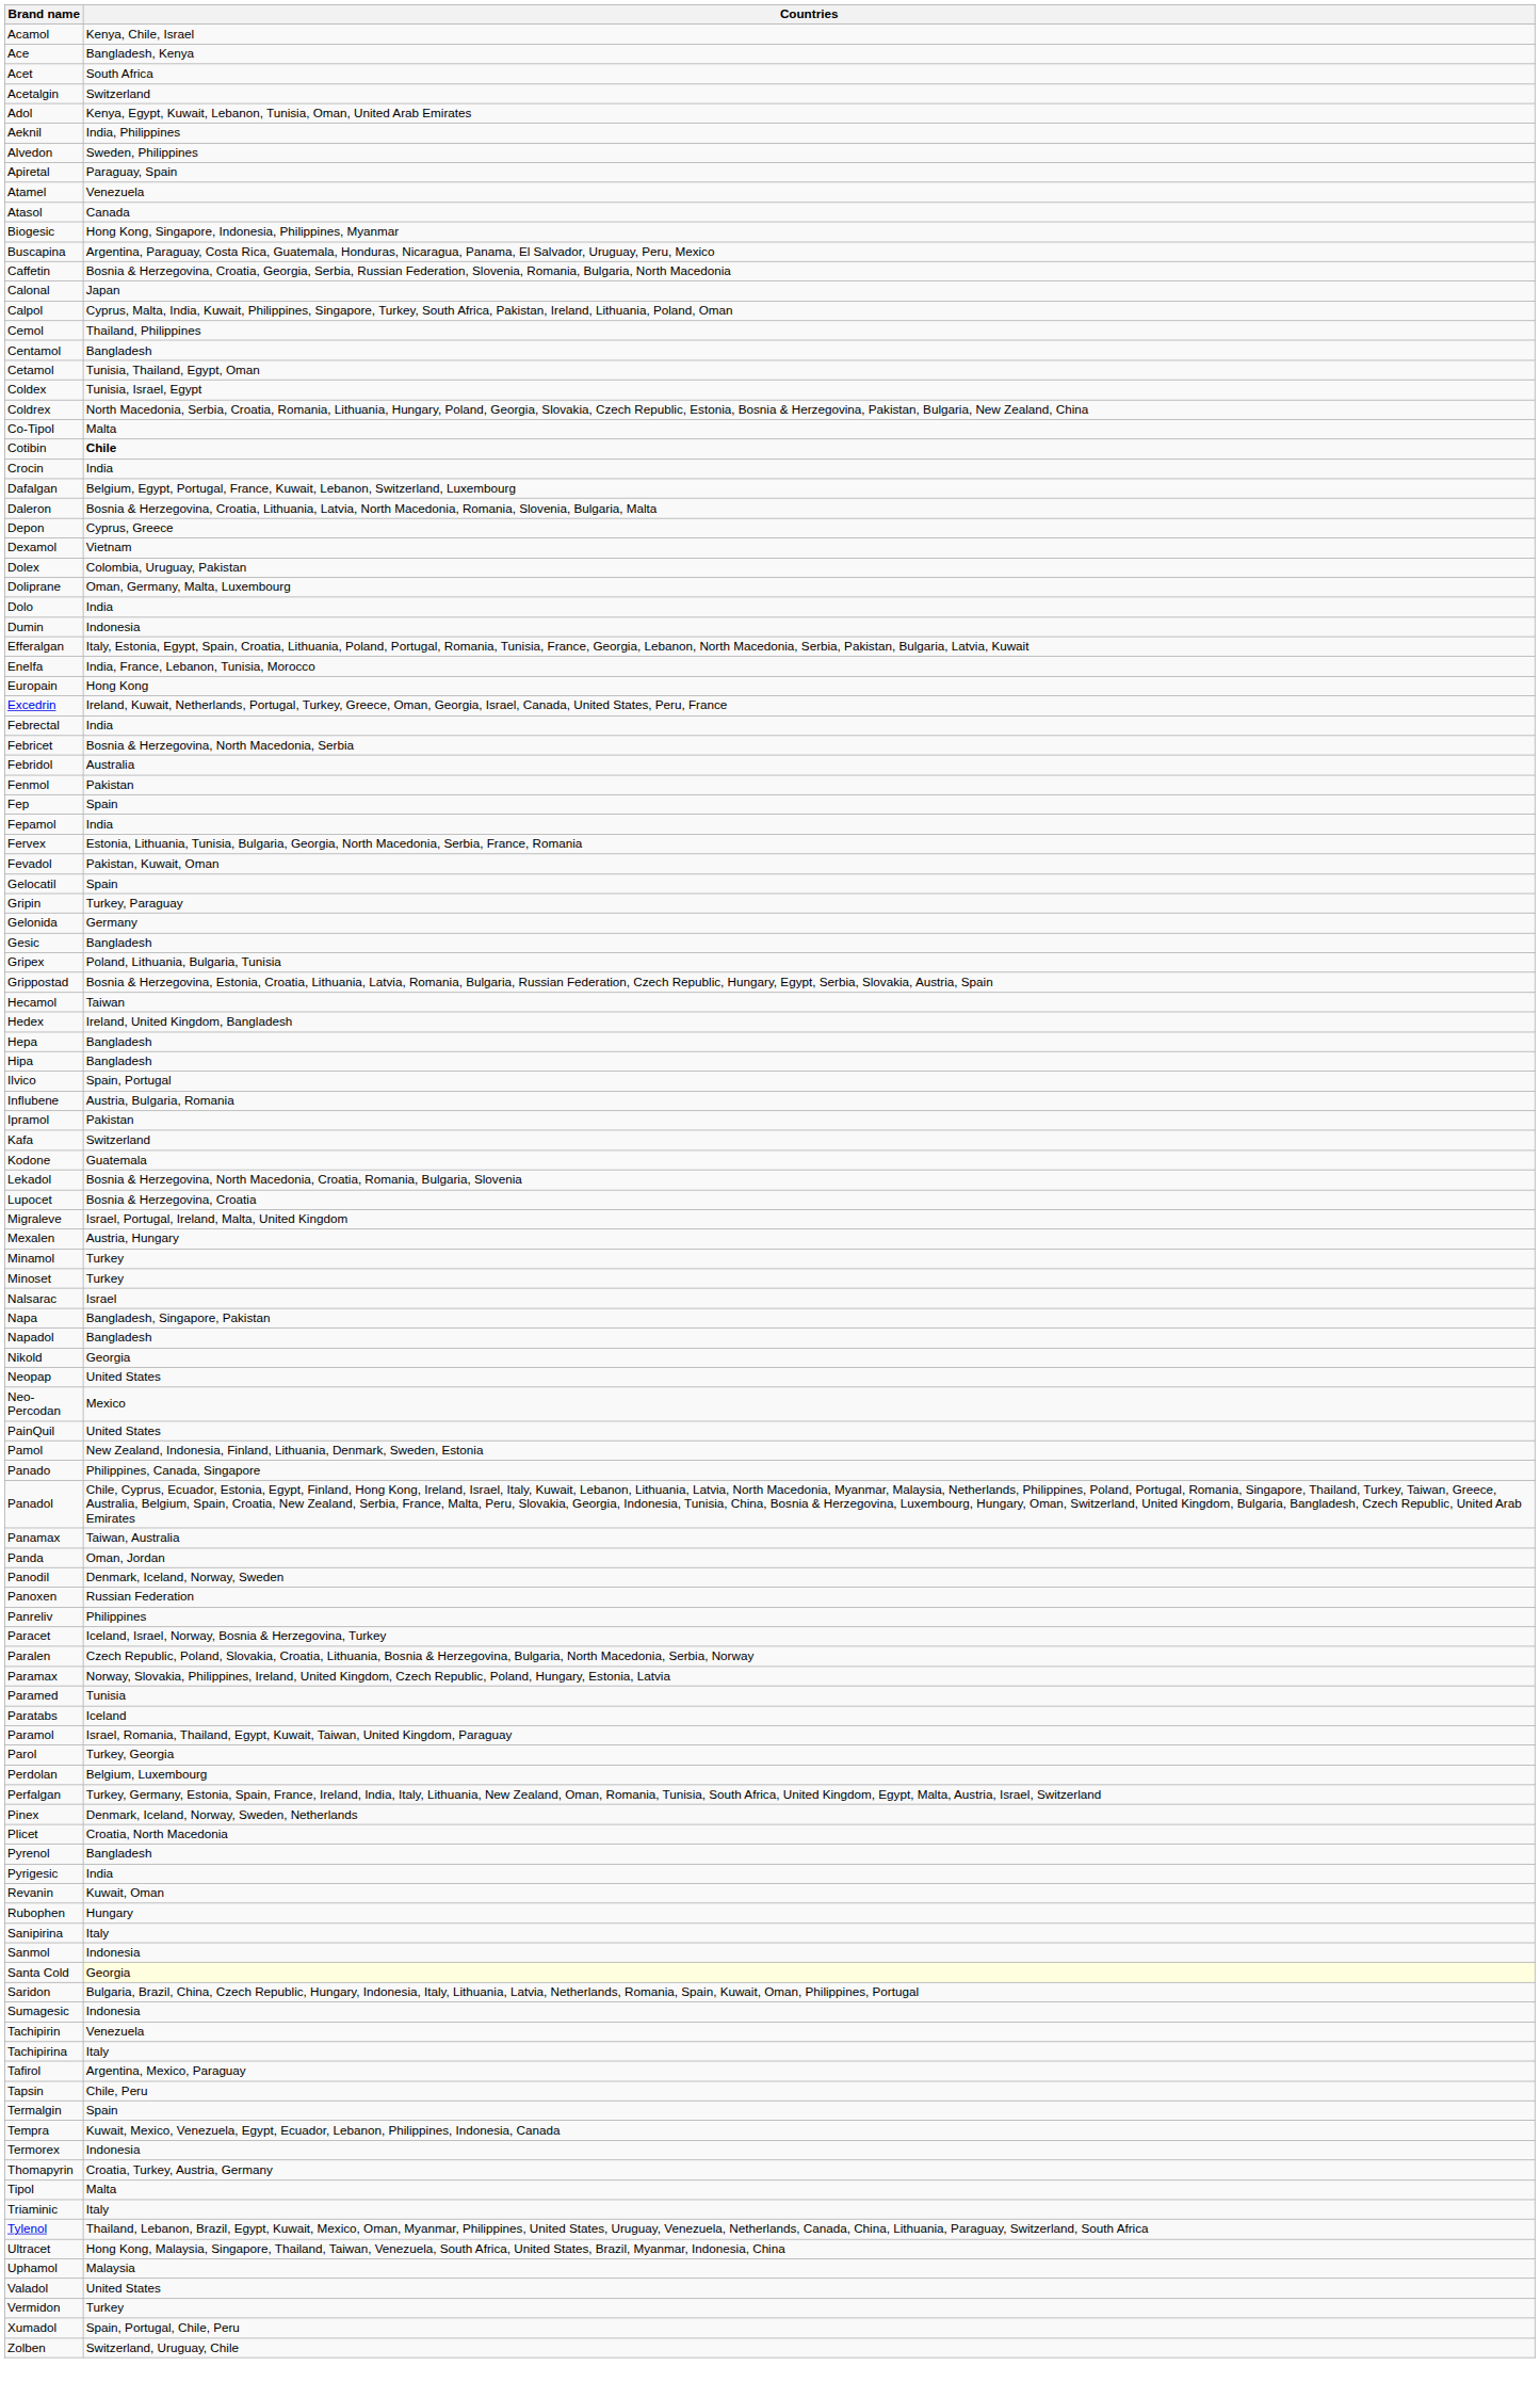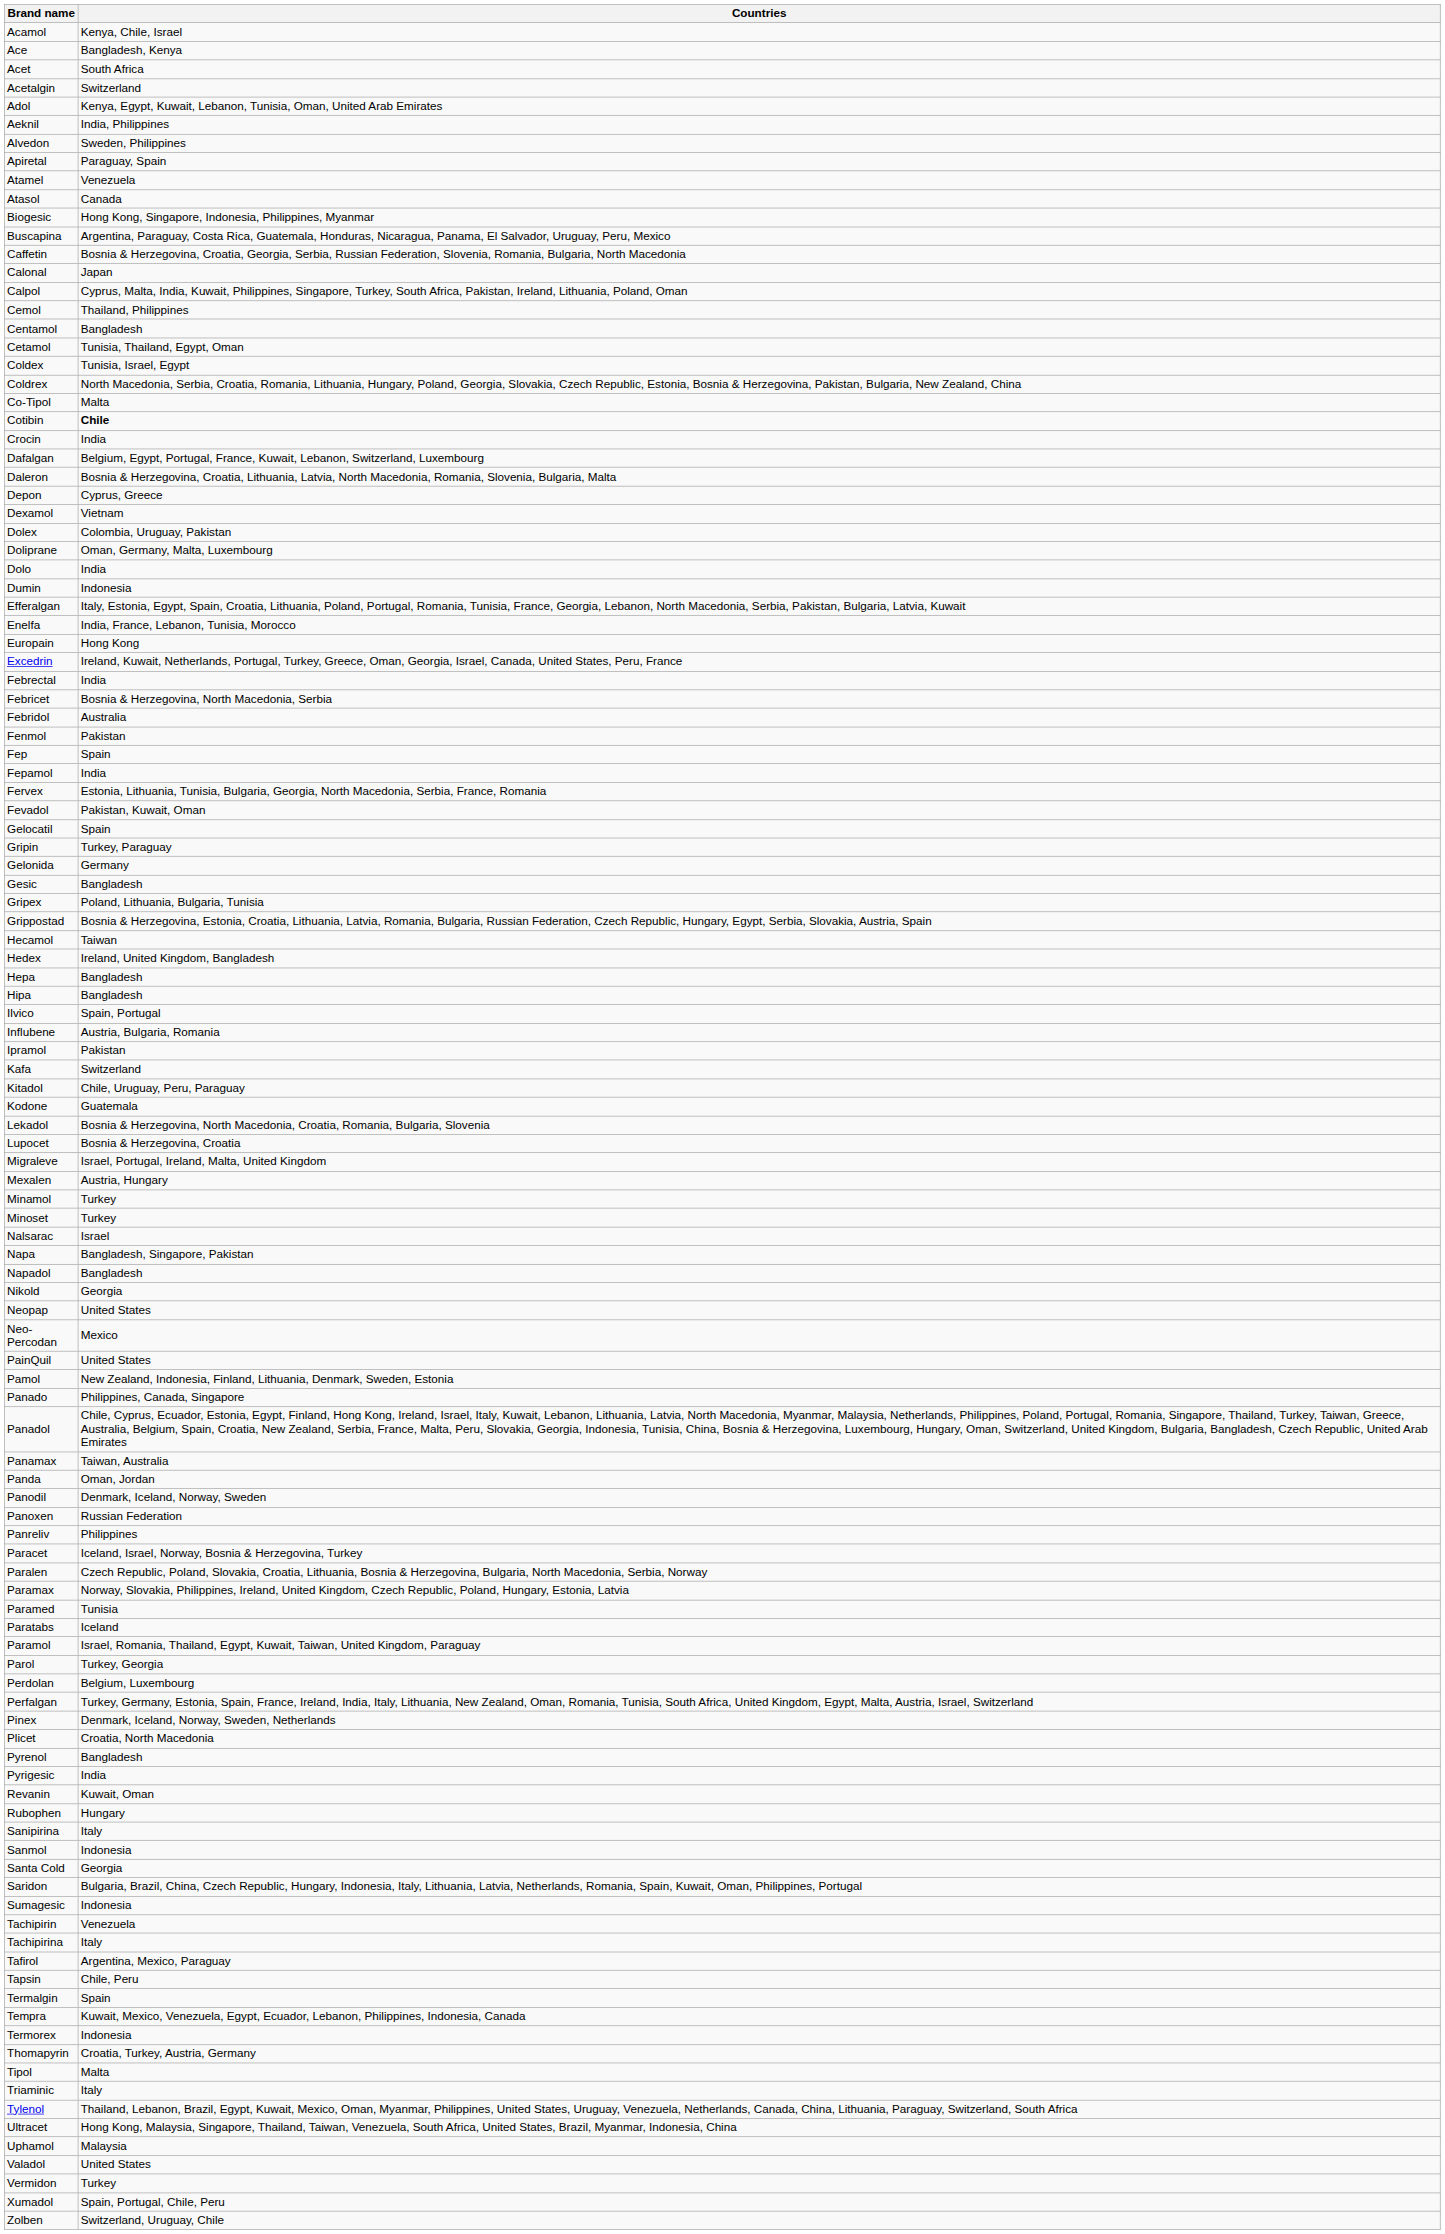 <table class="wikitable sortable">
 <tr>
 <th>Brand name</th>
 <th>Countries</th>
 </tr>
 <tr>
 <td>Acamol</td>
 <td>Kenya, Chile, Israel</td>
 </tr>
 <tr>
 <td>Ace</td>
 <td>Bangladesh, Kenya</td>
 </tr>
 <tr>
 <td>Acet</td>
 <td>South Africa</td>
 </tr>
 <tr>
 <td>Acetalgin</td>
 <td>Switzerland</td>
 </tr>
 <tr>
 <td>Adol</td>
 <td>Kenya, Egypt, Kuwait, Lebanon, Tunisia, Oman, United Arab Emirates</td>
 </tr>
 <tr>
 <td>Aeknil</td>
 <td>India, Philippines</td>
 </tr>
 <tr>
 <td>Alvedon</td>
 <td>Sweden, Philippines</td>
 </tr>
 <tr>
 <td>Apiretal</td>
 <td>Paraguay, Spain</td>
 </tr>
 <tr>
 <td>Atamel</td>
 <td>Venezuela</td>
 </tr>
 <tr>
 <td>Atasol</td>
 <td>Canada</td>
 </tr>
 <tr>
 <td>Biogesic</td>
 <td>Hong Kong, Singapore, Indonesia, Philippines, Myanmar</td>
 </tr>
 <tr>
 <td>Buscapina</td>
 <td>Argentina, Paraguay, Costa Rica, Guatemala, Honduras, Nicaragua, Panama, El Salvador, Uruguay, Peru, Mexico</td>
 </tr>
 <tr>
 <td>Caffetin</td>
 <td>Bosnia & Herzegovina, Croatia, Georgia, Serbia, Russian Federation, Slovenia, Romania, Bulgaria, North Macedonia</td>
 </tr>
 <tr>
 <td>Calonal</td>
 <td>Japan</td>
 </tr>
 <tr>
 <td>Calpol</td>
 <td>Cyprus, Malta, India, Kuwait, Philippines, Singapore, Turkey, South Africa, Pakistan, Ireland, Lithuania, Poland, Oman</td>
 </tr>
 <tr>
 <td>Cemol</td>
 <td>Thailand, Philippines</td>
 </tr>
 <tr>
 <td>Centamol</td>
 <td>Bangladesh</td>
 </tr>
 <tr>
 <td>Cetamol</td>
 <td>Tunisia, Thailand, Egypt, Oman</td>
 </tr>
 <tr>
 <td>Coldex</td>
 <td>Tunisia, Israel, Egypt</td>
 </tr>
 <tr>
 <td>Coldrex</td>
 <td>North Macedonia, Serbia, Croatia, Romania, Lithuania, Hungary, Poland, Georgia, Slovakia, Czech Republic, Estonia, Bosnia & Herzegovina, Pakistan, Bulgaria, New Zealand, China</td>
 </tr>
 <tr>
 <td>Co-Tipol</td>
 <td>Malta</td>
 </tr>
 <tr>
 <td>Cotibin</td>
 <td><strong>Chile</strong></td>
 </tr>
 <tr>
 <td>Crocin</td>
 <td>India</td>
 </tr>
 <tr>
 <td>Dafalgan</td>
 <td>Belgium, Egypt, Portugal, France, Kuwait, Lebanon, Switzerland, Luxembourg</td>
 </tr>
 <tr>
 <td>Daleron</td>
 <td>Bosnia & Herzegovina, Croatia, Lithuania, Latvia, North Macedonia, Romania, Slovenia, Bulgaria, Malta</td>
 </tr>
 <tr>
 <td>Depon</td>
 <td>Cyprus, Greece</td>
 </tr>
 <tr>
 <td>Dexamol</td>
 <td>Vietnam</td>
 </tr>
 <tr>
 <td>Dolex</td>
 <td>Colombia, Uruguay, Pakistan</td>
 </tr>
 <tr>
 <td>Doliprane</td>
 <td>Oman, Germany, Malta, Luxembourg</td>
 </tr>
 <tr>
 <td>Dolo</td>
 <td>India</td>
 </tr>
 <tr>
 <td>Dumin</td>
 <td>Indonesia</td>
 </tr>
 <tr>
 <td>Efferalgan</td>
 <td>Italy, Estonia, Egypt, Spain, Croatia, Lithuania, Poland, Portugal, Romania, Tunisia, France, Georgia, Lebanon, North Macedonia, Serbia, Pakistan, Bulgaria, Latvia, Kuwait</td>
 </tr>
 <tr>
 <td>Enelfa</td>
 <td>India, France, Lebanon, Tunisia, Morocco</td>
 </tr>
 <tr>
 <td>Europain</td>
 <td>Hong Kong</td>
 </tr>
 <tr>
 <td><a href='#'>Excedrin</a></td>
 <td>Ireland, Kuwait, Netherlands, Portugal, Turkey, Greece, Oman, Georgia, Israel, Canada, United States, Peru, France</td>
 </tr>
 <tr>
 <td>Febrectal</td>
 <td>India</td>
 </tr>
 <tr>
 <td>Febricet</td>
 <td>Bosnia & Herzegovina, North Macedonia, Serbia</td>
 </tr>
 <tr>
 <td>Febridol</td>
 <td>Australia</td>
 </tr>
 <tr>
 <td>Fenmol</td>
 <td>Pakistan</td>
 </tr>
 <tr>
 <td>Fep</td>
 <td>Spain</td>
 </tr>
 <tr>
 <td>Fepamol</td>
 <td>India</td>
 </tr>
 <tr>
 <td>Fervex</td>
 <td>Estonia, Lithuania, Tunisia, Bulgaria, Georgia, North Macedonia, Serbia, France, Romania</td>
 </tr>
 <tr>
 <td>Fevadol</td>
 <td>Pakistan, Kuwait, Oman</td>
 </tr>
 <tr>
 <td>Gelocatil</td>
 <td>Spain</td>
 </tr>
 <tr>
 <td>Gripin</td>
 <td>Turkey, Paraguay</td>
 </tr>
 <tr>
 <td>Gelonida</td>
 <td>Germany</td>
 </tr>
 <tr>
 <td>Gesic</td>
 <td>Bangladesh</td>
 </tr>
 <tr>
 <td>Gripex</td>
 <td>Poland, Lithuania, Bulgaria, Tunisia</td>
 </tr>
 <tr>
 <td>Grippostad</td>
 <td>Bosnia & Herzegovina, Estonia, Croatia, Lithuania, Latvia, Romania, Bulgaria, Russian Federation, Czech Republic, Hungary, Egypt, Serbia, Slovakia, Austria, Spain</td>
 </tr>
 <tr>
 <td>Hecamol</td>
 <td>Taiwan</td>
 </tr>
 <tr>
 <td>Hedex</td>
 <td>Ireland, United Kingdom, Bangladesh</td>
 </tr>
 <tr>
 <td>Hepa</td>
 <td>Bangladesh</td>
 </tr>
 <tr>
 <td>Hipa</td>
 <td>Bangladesh</td>
 </tr>
 <tr>
 <td>Ilvico</td>
 <td>Spain, Portugal</td>
 </tr>
 <tr>
 <td>Influbene</td>
 <td>Austria, Bulgaria, Romania</td>
 </tr>
 <tr>
 <td>Ipramol</td>
 <td>Pakistan</td>
 </tr>
 <tr>
 <td>Kafa</td>
 <td>Switzerland</td>
 </tr>
 <tr>
+<td>Kitadol</td>
+<td>Chile, Uruguay, Peru, Paraguay</td>
+</tr>
+<tr>
 <td>Kodone</td>
 <td>Guatemala</td>
 </tr>
 <tr>
 <td>Lekadol</td>
 <td>Bosnia & Herzegovina, North Macedonia, Croatia, Romania, Bulgaria, Slovenia</td>
 </tr>
 <tr>
 <td>Lupocet</td>
 <td>Bosnia & Herzegovina, Croatia</td>
 </tr>
 <tr>
 <td>Migraleve</td>
 <td>Israel, Portugal, Ireland, Malta, United Kingdom</td>
 </tr>
 <tr>
 <td>Mexalen</td>
 <td>Austria, Hungary</td>
 </tr>
 <tr>
 <td>Minamol</td>
 <td>Turkey</td>
 </tr>
 <tr>
 <td>Minoset</td>
 <td>Turkey</td>
 </tr>
 <tr>
 <td>Nalsarac</td>
 <td>Israel</td>
 </tr>
 <tr>
 <td>Napa</td>
 <td>Bangladesh, Singapore, Pakistan</td>
 </tr>
 <tr>
 <td>Napadol</td>
 <td>Bangladesh</td>
 </tr>
 <tr>
 <td>Nikold</td>
 <td>Georgia</td>
 </tr>
 <tr>
 <td>Neopap</td>
 <td>United States</td>
 </tr>
 <tr>
 <td>Neo-Percodan</td>
 <td>Mexico</td>
 </tr>
 <tr>
 <td>PainQuil</td>
 <td>United States</td>
 </tr>
 <tr>
 <td>Pamol</td>
 <td>New Zealand, Indonesia, Finland, Lithuania, Denmark, Sweden, Estonia</td>
 </tr>
 <tr>
 <td>Panado</td>
 <td>Philippines, Canada, Singapore</td>
 </tr>
 <tr>
 <td>Panadol</td>
 <td>Chile, Cyprus, Ecuador, Estonia, Egypt, Finland, Hong Kong, Ireland, Israel, Italy, Kuwait, Lebanon, Lithuania, Latvia, North Macedonia, Myanmar, Malaysia, Netherlands, Philippines, Poland, Portugal, Romania, Singapore, Thailand, Turkey, Taiwan, Greece, Australia, Belgium, Spain, Croatia, New Zealand, Serbia, France, Malta, Peru, Slovakia, Georgia, Indonesia, Tunisia, China, Bosnia & Herzegovina, Luxembourg, Hungary, Oman, Switzerland, United Kingdom, Bulgaria, Bangladesh, Czech Republic, United Arab Emirates</td>
 </tr>
 <tr>
 <td>Panamax</td>
 <td>Taiwan, Australia</td>
 </tr>
 <tr>
 <td>Panda</td>
 <td>Oman, Jordan</td>
 </tr>
 <tr>
 <td>Panodil</td>
 <td>Denmark, Iceland, Norway, Sweden</td>
 </tr>
 <tr>
 <td>Panoxen</td>
 <td>Russian Federation</td>
 </tr>
 <tr>
 <td>Panreliv</td>
 <td>Philippines</td>
 </tr>
 <tr>
 <td>Paracet</td>
 <td>Iceland, Israel, Norway, Bosnia & Herzegovina, Turkey</td>
 </tr>
 <tr>
 <td>Paralen</td>
 <td>Czech Republic, Poland, Slovakia, Croatia, Lithuania, Bosnia & Herzegovina, Bulgaria, North Macedonia, Serbia, Norway</td>
 </tr>
 <tr>
 <td>Paramax</td>
 <td>Norway, Slovakia, Philippines, Ireland, United Kingdom, Czech Republic, Poland, Hungary, Estonia, Latvia</td>
 </tr>
 <tr>
 <td>Paramed</td>
 <td>Tunisia</td>
 </tr>
 <tr>
 <td>Paratabs</td>
 <td>Iceland</td>
 </tr>
 <tr>
 <td>Paramol</td>
 <td>Israel, Romania, Thailand, Egypt, Kuwait, Taiwan, United Kingdom, Paraguay</td>
 </tr>
 <tr>
 <td>Parol</td>
 <td>Turkey, Georgia</td>
 </tr>
 <tr>
 <td>Perdolan</td>
 <td>Belgium, Luxembourg</td>
 </tr>
 <tr>
 <td>Perfalgan</td>
 <td>Turkey, Germany, Estonia, Spain, France, Ireland, India, Italy, Lithuania, New Zealand, Oman, Romania, Tunisia, South Africa, United Kingdom, Egypt, Malta, Austria, Israel, Switzerland</td>
 </tr>
 <tr>
 <td>Pinex</td>
 <td>Denmark, Iceland, Norway, Sweden, Netherlands</td>
 </tr>
 <tr>
 <td>Plicet</td>
 <td>Croatia, North Macedonia</td>
 </tr>
 <tr>
 <td>Pyrenol</td>
 <td>Bangladesh</td>
 </tr>
 <tr>
 <td>Pyrigesic</td>
 <td>India</td>
 </tr>
 <tr>
 <td>Revanin</td>
 <td>Kuwait, Oman</td>
 </tr>
 <tr>
 <td>Rubophen</td>
 <td>Hungary</td>
 </tr>
 <tr>
 <td>Sanipirina</td>
 <td>Italy</td>
 </tr>
 <tr>
 <td>Sanmol</td>
 <td>Indonesia</td>
 </tr>
 <tr>
 <td>Santa Cold</td>
-<td style="background: lightyellow;">Georgia</td>
+<td>Georgia</td>
 </tr>
 <tr>
 <td>Saridon</td>
 <td>Bulgaria, Brazil, China, Czech Republic, Hungary, Indonesia, Italy, Lithuania, Latvia, Netherlands, Romania, Spain, Kuwait, Oman, Philippines, Portugal</td>
 </tr>
 <tr>
 <td>Sumagesic</td>
 <td>Indonesia</td>
 </tr>
 <tr>
 <td>Tachipirin</td>
 <td>Venezuela</td>
 </tr>
 <tr>
 <td>Tachipirina</td>
 <td>Italy</td>
 </tr>
 <tr>
 <td>Tafirol</td>
 <td>Argentina, Mexico, Paraguay</td>
 </tr>
 <tr>
 <td>Tapsin</td>
 <td>Chile, Peru</td>
 </tr>
 <tr>
 <td>Termalgin</td>
 <td>Spain</td>
 </tr>
 <tr>
 <td>Tempra</td>
 <td>Kuwait, Mexico, Venezuela, Egypt, Ecuador, Lebanon, Philippines, Indonesia, Canada</td>
 </tr>
 <tr>
 <td>Termorex</td>
 <td>Indonesia</td>
 </tr>
 <tr>
 <td>Thomapyrin</td>
 <td>Croatia, Turkey, Austria, Germany</td>
 </tr>
 <tr>
 <td>Tipol</td>
 <td>Malta</td>
 </tr>
 <tr>
 <td>Triaminic</td>
 <td>Italy</td>
 </tr>
 <tr>
 <td><a href='#'>Tylenol</a></td>
 <td>Thailand, Lebanon, Brazil, Egypt, Kuwait, Mexico, Oman, Myanmar, Philippines, United States, Uruguay, Venezuela, Netherlands, Canada, China, Lithuania, Paraguay, Switzerland, South Africa</td>
 </tr>
 <tr>
 <td>Ultracet</td>
 <td>Hong Kong, Malaysia, Singapore, Thailand, Taiwan, Venezuela, South Africa, United States, Brazil, Myanmar, Indonesia, China</td>
 </tr>
 <tr>
 <td>Uphamol</td>
 <td>Malaysia</td>
 </tr>
 <tr>
 <td>Valadol</td>
 <td>United States</td>
 </tr>
 <tr>
 <td>Vermidon</td>
 <td>Turkey</td>
 </tr>
 <tr>
 <td>Xumadol</td>
 <td>Spain, Portugal, Chile, Peru</td>
 </tr>
 <tr>
 <td>Zolben</td>
 <td>Switzerland, Uruguay, Chile</td>
 </tr>
 </table>
